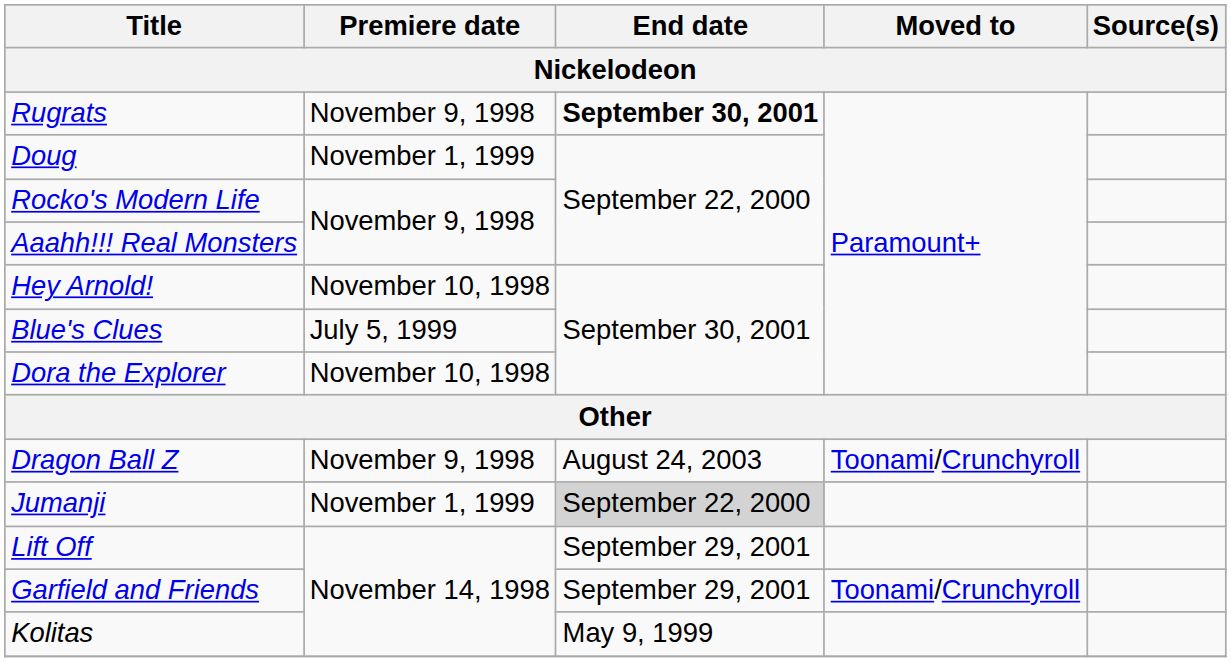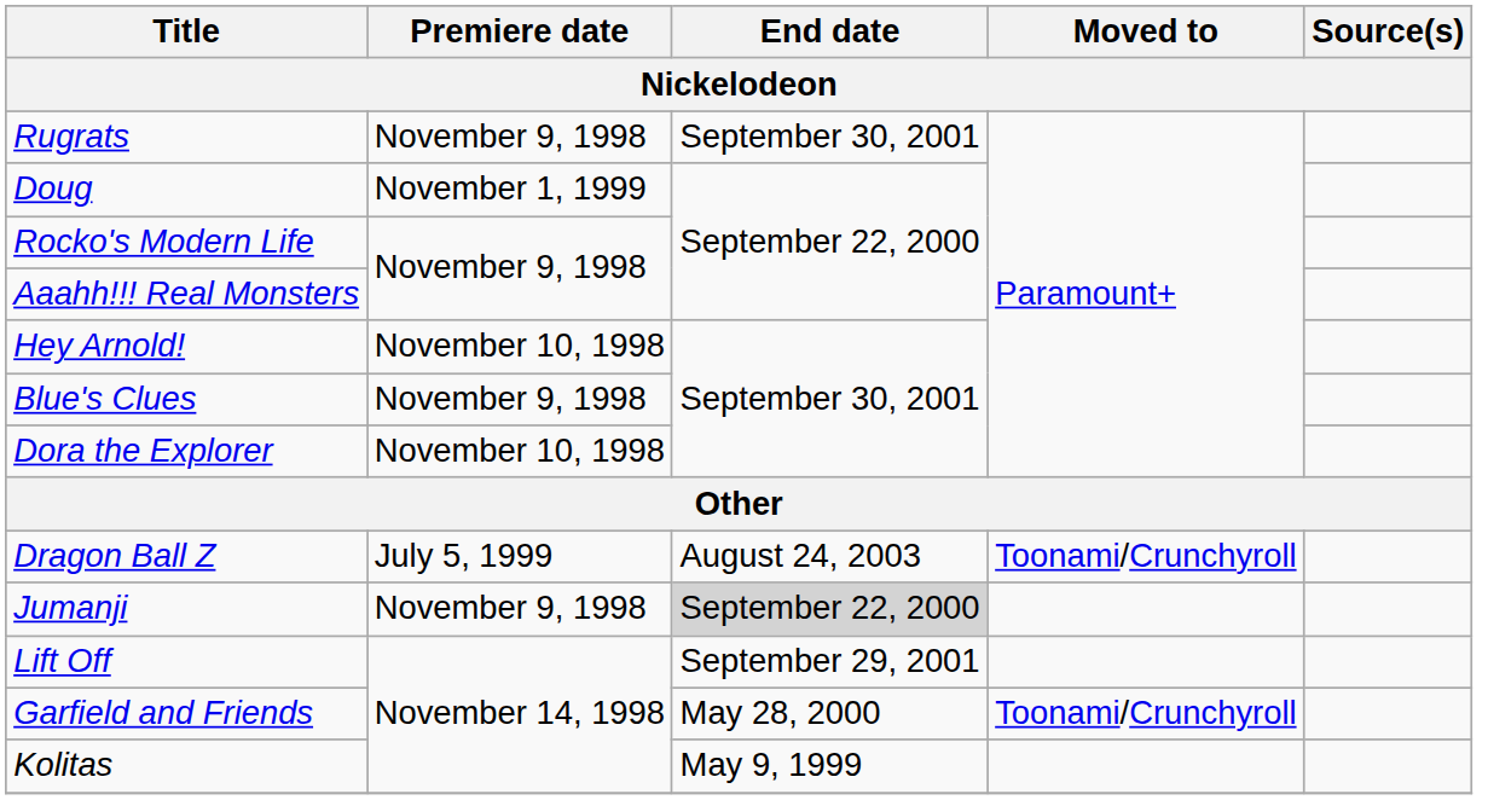 <table class="wikitable sortable">
 <tr>
 <th>Title</th>
 <th>Premiere date</th>
 <th>End date</th>
 <th>Moved to</th>
 <th>Source(s)</th>
 </tr>
 <tr>
 <th colspan=7>Nickelodeon</th>
 </tr>
 <tr>
 <td><em><a href='#'>Rugrats</a></em></td>
 <td>November 9, 1998</td>
-<td><strong>September 30, 2001</strong></td>
+<td>September 30, 2001</td>
 <td rowspan=7><a href='#'>Paramount+</a></td>
 <td></td>
 </tr>
 <tr>
 <td><em><a href='#'>Doug</a></em></td>
 <td>November 1, 1999</td>
 <td rowspan=3>September 22, 2000</td>
 <td></td>
 </tr>
 <tr>
 <td><em><a href='#'>Rocko's Modern Life</a></em></td>
 <td rowspan=2>November 9, 1998</td>
 <td></td>
 </tr>
 <tr>
 <td><em><a href='#'>Aaahh!!! Real Monsters</a></em></td>
 <td></td>
 </tr>
 <tr>
 <td><em><a href='#'>Hey Arnold!</a></em></td>
 <td>November 10, 1998</td>
 <td rowspan=3>September 30, 2001</td>
 <td></td>
 </tr>
 <tr>
 <td><em><a href='#'>Blue's Clues</a></em></td>
-<td>July 5, 1999</td>
+<td>November 9, 1998</td>
 <td></td>
 </tr>
 <tr>
 <td><em><a href='#'>Dora the Explorer</a></em></td>
 <td>November 10, 1998</td>
 <td></td>
 </tr>
 <tr>
 <th colspan=5>Other</th>
 </tr>
 <tr>
 <td><em><a href='#'>Dragon Ball Z</a></em></td>
-<td>November 9, 1998</td>
+<td>July 5, 1999</td>
 <td>August 24, 2003</td>
 <td><a href='#'>Toonami</a>/<a href='#'>Crunchyroll</a></td>
 <td></td>
 </tr>
 <tr>
 <td><em><a href='#'>Jumanji</a></em></td>
-<td>November 1, 1999</td>
+<td>November 9, 1998</td>
 <td style="background: lightgrey;">September 22, 2000</td>
 <td></td>
 <td></td>
 </tr>
 <tr>
 <td><em><a href='#'>Lift Off</a></em></td>
 <td rowspan=3>November 14, 1998</td>
 <td>September 29, 2001</td>
 <td></td>
 <td></td>
 </tr>
 <tr>
 <td><em><a href='#'>Garfield and Friends</a></em></td>
-<td>September 29, 2001</td>
+<td>May 28, 2000</td>
 <td><a href='#'>Toonami</a>/<a href='#'>Crunchyroll</a></td>
 <td></td>
 </tr>
 <tr>
 <td><em>Kolitas</em></td>
 <td>May 9, 1999</td>
 <td></td>
 <td></td>
 </tr>
 <tr>
 </tr>
 </table>
